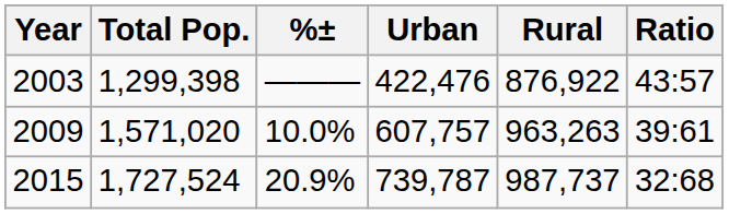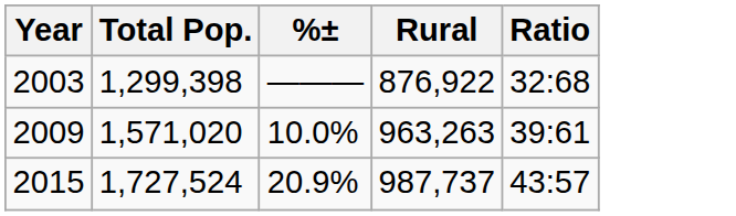 <table class="wikitable">
 <tr>
 <th>Year</th>
 <th>Total Pop.</th>
 <th>%±</th>
-<th>Urban</th>
 <th>Rural</th>
 <th>Ratio</th>
 </tr>
 <tr>
 <td>2003</td>
 <td>1,299,398</td>
 <td>———</td>
-<td>422,476</td>
 <td>876,922</td>
-<td>43:57</td>
+<td>32:68</td>
 </tr>
 <tr>
 <td>2009</td>
 <td>1,571,020</td>
 <td>10.0%</td>
-<td>607,757</td>
 <td>963,263</td>
 <td>39:61</td>
 </tr>
 <tr>
 <td>2015</td>
 <td>1,727,524</td>
 <td>20.9%</td>
-<td>739,787</td>
 <td>987,737</td>
-<td>32:68</td>
+<td>43:57</td>
 </tr>
 </table>
